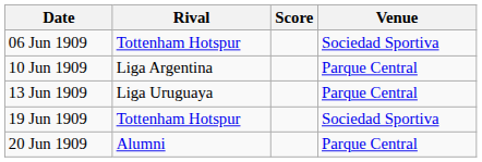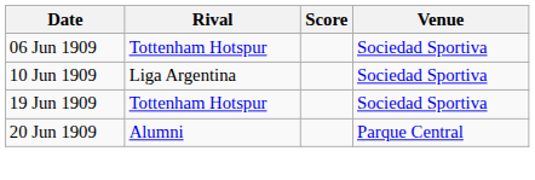 <table class="wikitable sortable">
 <tr>
 <th width=100px>Date</th>
 <th width=150px>Rival</th>
 <th width=40px>Score</th>
 <th width=150px>Venue</th>
 </tr>
 <tr>
 <td>06 Jun 1909</td>
 <td> <a href='#'>Tottenham Hotspur</a></td>
 <td></td>
 <td><a href='#'>Sociedad Sportiva</a></td>
 </tr>
 <tr>
 <td>10 Jun 1909</td>
 <td> Liga Argentina</td>
 <td></td>
-<td><a href='#'>Parque Central</a></td>
-</tr>
-<tr>
-<td>13 Jun 1909</td>
-<td> Liga Uruguaya</td>
-<td></td>
-<td><a href='#'>Parque Central</a></td>
+<td><a href='#'>Sociedad Sportiva</a></td>
 </tr>
 <tr>
 <td>19 Jun 1909</td>
 <td> <a href='#'>Tottenham Hotspur</a></td>
 <td></td>
 <td><a href='#'>Sociedad Sportiva</a></td>
 </tr>
 <tr>
 <td>20 Jun 1909</td>
 <td> <a href='#'>Alumni</a></td>
 <td></td>
 <td><a href='#'>Parque Central</a></td>
 </tr>
 </table>
